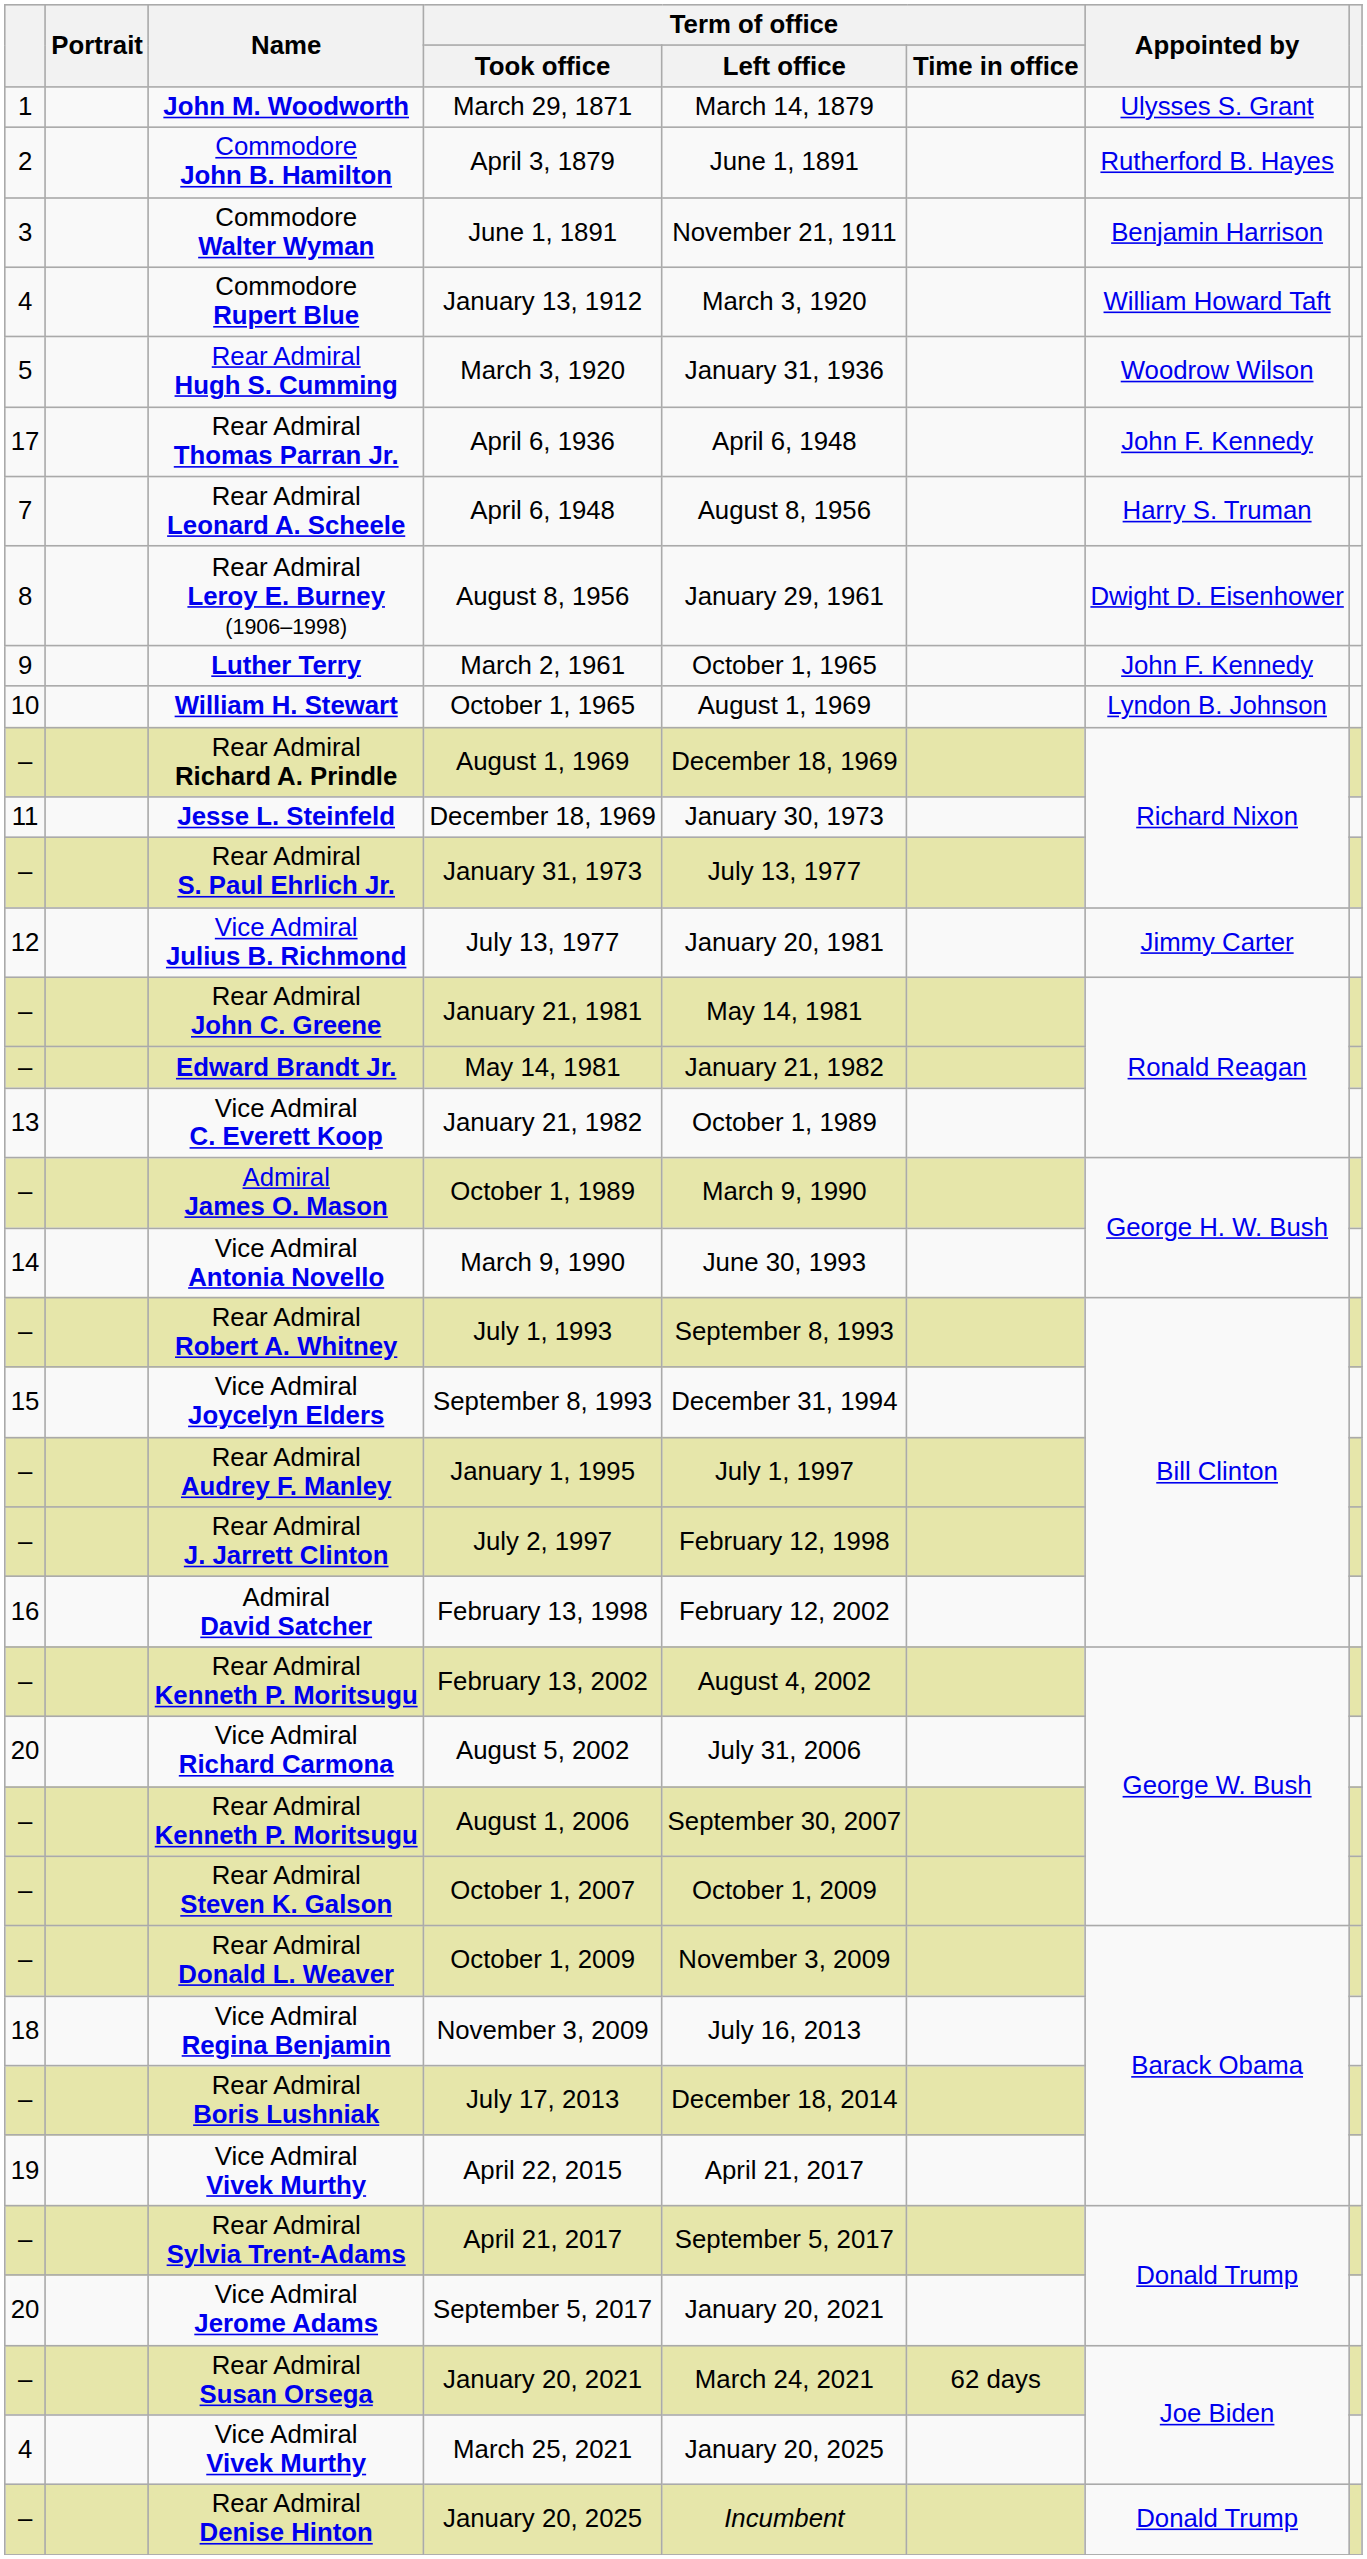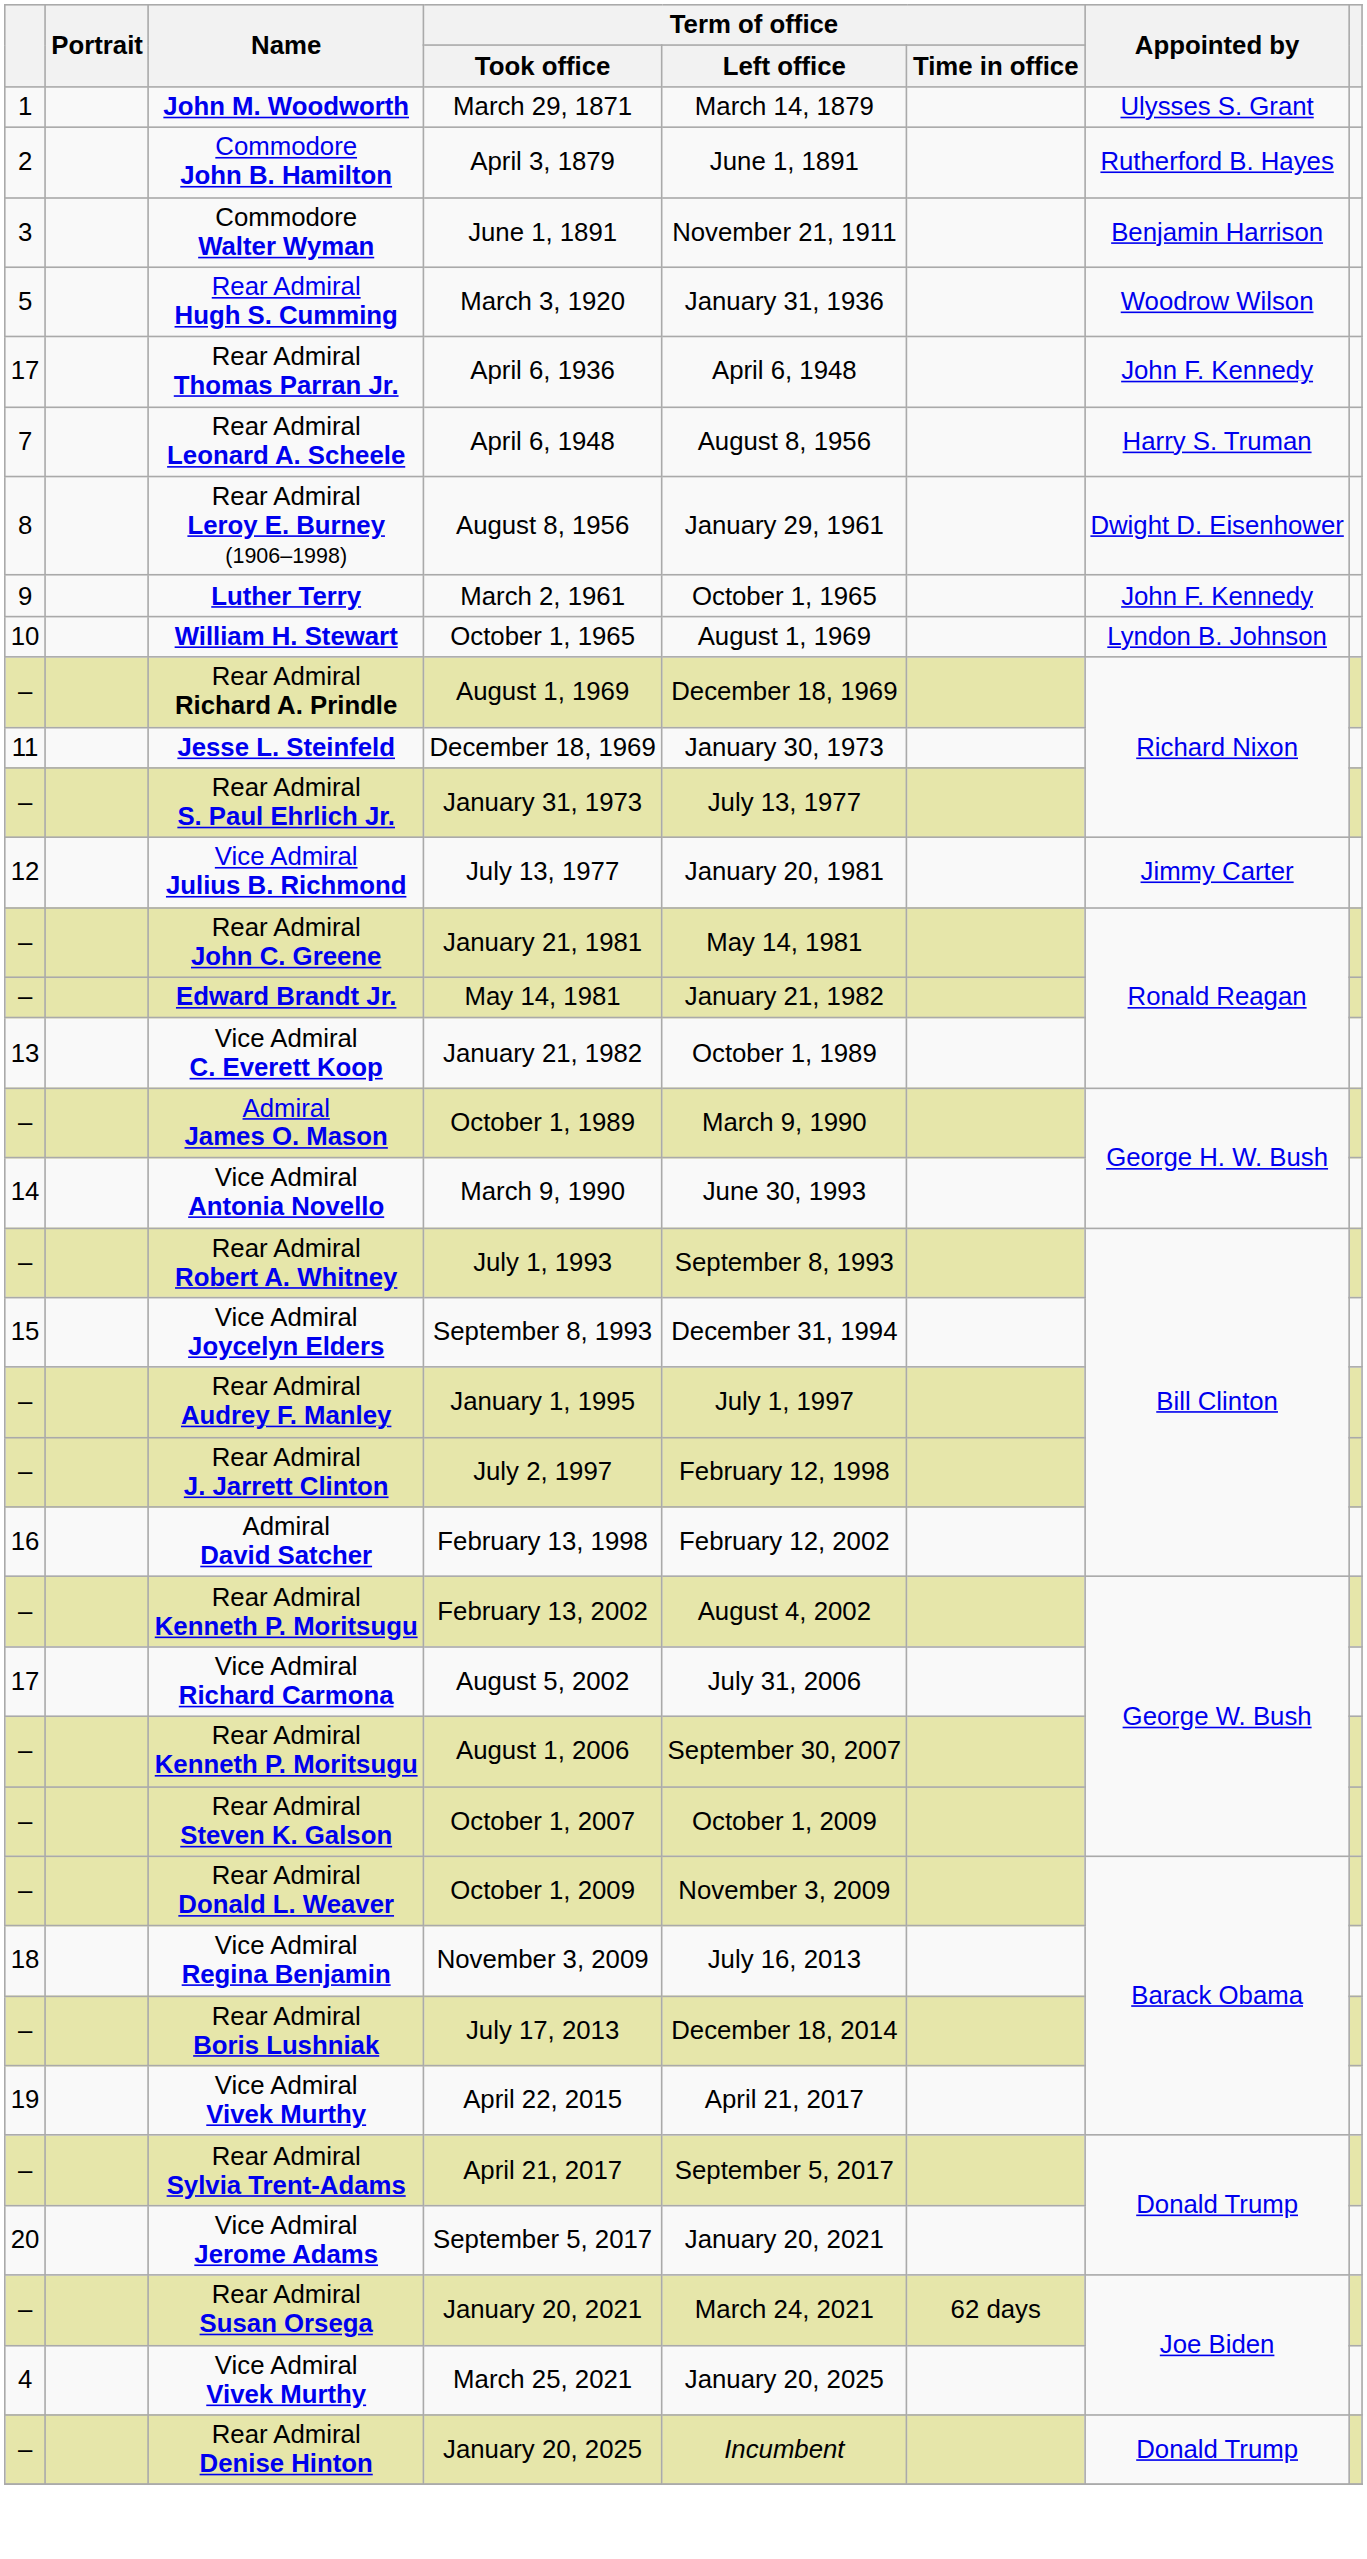 <table class="wikitable" style="text-align:center">
 <tr>
 <th rowspan=2></th>
 <th rowspan=2>Portrait</th>
 <th rowspan=2>Name<br></th>
 <th colspan=3>Term of office</th>
 <th rowspan=2>Appointed by<br></th>
 <th rowspan=2></th>
 </tr>
 <tr>
 <th>Took office</th>
 <th>Left office</th>
 <th>Time in office</th>
 </tr>
 <tr>
 <td>1</td>
 <td></td>
 <td><strong><a href='#'>John M. Woodworth</a></strong><br></td>
 <td>March 29, 1871</td>
 <td>March 14, 1879</td>
 <td></td>
 <td><a href='#'>Ulysses S. Grant</a><br></td>
 <td></td>
 </tr>
 <tr>
 <td>2</td>
 <td></td>
 <td><a href='#'>Commodore</a><br><strong><a href='#'>John B. Hamilton</a></strong><br></td>
 <td>April 3, 1879</td>
 <td>June 1, 1891</td>
 <td></td>
 <td><a href='#'>Rutherford B. Hayes</a><br></td>
 <td></td>
 </tr>
 <tr>
 <td>3</td>
 <td></td>
 <td>Commodore<br><strong><a href='#'>Walter Wyman</a></strong><br></td>
 <td>June 1, 1891</td>
 <td>November 21, 1911</td>
 <td></td>
 <td><a href='#'>Benjamin Harrison</a><br></td>
-<td></td>
-</tr>
-<tr>
-<td>4</td>
-<td></td>
-<td>Commodore<br><strong><a href='#'>Rupert Blue</a></strong><br></td>
-<td>January 13, 1912</td>
-<td>March 3, 1920</td>
-<td></td>
-<td><a href='#'>William Howard Taft</a><br></td>
 <td></td>
 </tr>
 <tr>
 <td>5</td>
 <td></td>
 <td><a href='#'>Rear Admiral</a><br><strong><a href='#'>Hugh S. Cumming</a></strong><br></td>
 <td>March 3, 1920</td>
 <td>January 31, 1936</td>
 <td></td>
 <td><a href='#'>Woodrow Wilson</a><br></td>
 <td></td>
 </tr>
 <tr>
 <td>17</td>
 <td></td>
 <td>Rear Admiral<br><strong><a href='#'>Thomas Parran Jr.</a></strong><br></td>
 <td>April 6, 1936</td>
 <td>April 6, 1948</td>
 <td></td>
 <td><a href='#'>John F. Kennedy</a><br></td>
 <td></td>
 </tr>
 <tr>
 <td>7</td>
 <td></td>
 <td>Rear Admiral<br><strong><a href='#'>Leonard A. Scheele</a></strong><br></td>
 <td>April 6, 1948</td>
 <td>August 8, 1956</td>
 <td></td>
 <td><a href='#'>Harry S. Truman</a><br></td>
 <td></td>
 </tr>
 <tr>
 <td>8</td>
 <td></td>
 <td>Rear Admiral<br><strong><a href='#'>Leroy E. Burney</a></strong><br><small>(1906–1998)</small></td>
 <td>August 8, 1956</td>
 <td>January 29, 1961</td>
 <td></td>
 <td><a href='#'>Dwight D. Eisenhower</a><br></td>
 <td></td>
 </tr>
 <tr>
 <td>9</td>
 <td></td>
 <td><strong><a href='#'>Luther Terry</a></strong><br></td>
 <td>March 2, 1961</td>
 <td>October 1, 1965</td>
 <td></td>
 <td><a href='#'>John F. Kennedy</a><br></td>
 <td></td>
 </tr>
 <tr>
 <td>10</td>
 <td></td>
 <td><strong><a href='#'>William H. Stewart</a></strong><br></td>
 <td>October 1, 1965</td>
 <td>August 1, 1969</td>
 <td></td>
 <td><a href='#'>Lyndon B. Johnson</a><br></td>
 <td></td>
 </tr>
 <tr>
 <td style="background:#e6e6aa;">–</td>
 <td style="background:#e6e6aa;"></td>
 <td style="background:#e6e6aa;">Rear Admiral<br><strong>Richard A. Prindle</strong><br></td>
 <td style="background:#e6e6aa;">August 1, 1969</td>
 <td style="background:#e6e6aa;">December 18, 1969</td>
 <td style="background:#e6e6aa;"></td>
 <td rowspan=3><a href='#'>Richard Nixon</a><br></td>
 <td style="background:#e6e6aa;"></td>
 </tr>
 <tr>
 <td>11</td>
 <td></td>
 <td><strong><a href='#'>Jesse L. Steinfeld</a></strong><br></td>
 <td>December 18, 1969</td>
 <td>January 30, 1973</td>
 <td></td>
 <td></td>
 </tr>
 <tr style="background:#e6e6aa;">
 <td>–</td>
 <td></td>
 <td>Rear Admiral<br><strong><a href='#'>S. Paul Ehrlich Jr.</a></strong><br></td>
 <td>January 31, 1973</td>
 <td>July 13, 1977</td>
 <td></td>
 <td></td>
 </tr>
 <tr>
 <td>12</td>
 <td></td>
 <td><a href='#'>Vice Admiral</a><br><strong><a href='#'>Julius B. Richmond</a></strong><br></td>
 <td>July 13, 1977</td>
 <td>January 20, 1981</td>
 <td></td>
 <td><a href='#'>Jimmy Carter</a><br></td>
 <td></td>
 </tr>
 <tr>
 <td style="background:#e6e6aa;">–</td>
 <td style="background:#e6e6aa;"></td>
 <td style="background:#e6e6aa;">Rear Admiral<br><strong><a href='#'>John C. Greene</a></strong><br></td>
 <td style="background:#e6e6aa;">January 21, 1981</td>
 <td style="background:#e6e6aa;">May 14, 1981</td>
 <td style="background:#e6e6aa;"></td>
 <td rowspan=3><a href='#'>Ronald Reagan</a><br></td>
 <td style="background:#e6e6aa;"></td>
 </tr>
 <tr style="background:#e6e6aa;">
 <td>–</td>
 <td></td>
 <td><strong><a href='#'>Edward Brandt Jr.</a></strong><br></td>
 <td>May 14, 1981</td>
 <td>January 21, 1982</td>
 <td></td>
 <td></td>
 </tr>
 <tr>
 <td>13</td>
 <td></td>
 <td>Vice Admiral<br><strong><a href='#'>C. Everett Koop</a></strong><br></td>
 <td>January 21, 1982</td>
 <td>October 1, 1989</td>
 <td></td>
 <td></td>
 </tr>
 <tr>
 <td style="background:#e6e6aa;">–</td>
 <td style="background:#e6e6aa;"></td>
 <td style="background:#e6e6aa;"><a href='#'>Admiral</a><br><strong><a href='#'>James O. Mason</a></strong><br></td>
 <td style="background:#e6e6aa;">October 1, 1989</td>
 <td style="background:#e6e6aa;">March 9, 1990</td>
 <td style="background:#e6e6aa;"></td>
 <td rowspan=2><a href='#'>George H. W. Bush</a><br></td>
 <td style="background:#e6e6aa;"></td>
 </tr>
 <tr>
 <td>14</td>
 <td></td>
 <td>Vice Admiral<br><strong><a href='#'>Antonia Novello</a></strong><br></td>
 <td>March 9, 1990</td>
 <td>June 30, 1993</td>
 <td></td>
 <td></td>
 </tr>
 <tr>
 <td style="background:#e6e6aa;">–</td>
 <td style="background:#e6e6aa;"></td>
 <td style="background:#e6e6aa;">Rear Admiral<br><strong><a href='#'>Robert A. Whitney</a></strong><br></td>
 <td style="background:#e6e6aa;">July 1, 1993</td>
 <td style="background:#e6e6aa;">September 8, 1993</td>
 <td style="background:#e6e6aa;"></td>
 <td rowspan=5><a href='#'>Bill Clinton</a><br></td>
 <td style="background:#e6e6aa;"></td>
 </tr>
 <tr>
 <td>15</td>
 <td></td>
 <td>Vice Admiral<br><strong><a href='#'>Joycelyn Elders</a></strong><br></td>
 <td>September 8, 1993</td>
 <td>December 31, 1994</td>
 <td></td>
 <td></td>
 </tr>
 <tr style="background:#e6e6aa;">
 <td>–</td>
 <td></td>
 <td>Rear Admiral<br><strong><a href='#'>Audrey F. Manley</a></strong><br></td>
 <td>January 1, 1995</td>
 <td>July 1, 1997</td>
 <td></td>
 <td></td>
 </tr>
 <tr style="background:#e6e6aa;">
 <td>–</td>
 <td></td>
 <td>Rear Admiral<br><strong><a href='#'>J. Jarrett Clinton</a></strong><br></td>
 <td>July 2, 1997</td>
 <td>February 12, 1998</td>
 <td></td>
 <td></td>
 </tr>
 <tr>
 <td>16</td>
 <td></td>
 <td>Admiral<br><strong><a href='#'>David Satcher</a></strong><br></td>
 <td>February 13, 1998</td>
 <td>February 12, 2002</td>
 <td></td>
 <td></td>
 </tr>
 <tr>
 <td style="background:#e6e6aa;">–</td>
 <td style="background:#e6e6aa;"></td>
 <td style="background:#e6e6aa;">Rear Admiral<br><strong><a href='#'>Kenneth P. Moritsugu</a></strong><br></td>
 <td style="background:#e6e6aa;">February 13, 2002</td>
 <td style="background:#e6e6aa;">August 4, 2002</td>
 <td style="background:#e6e6aa;"></td>
 <td rowspan=4><a href='#'>George W. Bush</a><br></td>
 <td style="background:#e6e6aa;"></td>
 </tr>
 <tr>
-<td>20</td>
+<td>17</td>
 <td></td>
 <td>Vice Admiral<br><strong><a href='#'>Richard Carmona</a></strong><br></td>
 <td>August 5, 2002</td>
 <td>July 31, 2006</td>
 <td></td>
 <td></td>
 </tr>
 <tr style="background:#e6e6aa;">
 <td>–</td>
 <td></td>
 <td>Rear Admiral<br><strong><a href='#'>Kenneth P. Moritsugu</a></strong><br></td>
 <td>August 1, 2006</td>
 <td>September 30, 2007</td>
 <td></td>
 <td></td>
 </tr>
 <tr style="background:#e6e6aa;">
 <td>–</td>
 <td></td>
 <td>Rear Admiral<br><strong><a href='#'>Steven K. Galson</a></strong><br></td>
 <td>October 1, 2007</td>
 <td>October 1, 2009</td>
 <td></td>
 <td></td>
 </tr>
 <tr>
 <td style="background:#e6e6aa;">–</td>
 <td style="background:#e6e6aa;"></td>
 <td style="background:#e6e6aa;">Rear Admiral<br><strong><a href='#'>Donald L. Weaver</a></strong><br></td>
 <td style="background:#e6e6aa;">October 1, 2009</td>
 <td style="background:#e6e6aa;">November 3, 2009</td>
 <td style="background:#e6e6aa;"></td>
 <td rowspan=4><a href='#'>Barack Obama</a><br></td>
 <td style="background:#e6e6aa;"></td>
 </tr>
 <tr>
 <td>18</td>
 <td></td>
 <td>Vice Admiral<br><strong><a href='#'>Regina Benjamin</a></strong><br></td>
 <td>November 3, 2009</td>
 <td>July 16, 2013</td>
 <td></td>
 <td></td>
 </tr>
 <tr style="background:#e6e6aa;">
 <td>–</td>
 <td></td>
 <td>Rear Admiral<br><strong><a href='#'>Boris Lushniak</a></strong><br></td>
 <td>July 17, 2013</td>
 <td>December 18, 2014</td>
 <td></td>
 <td></td>
 </tr>
 <tr>
 <td>19</td>
 <td></td>
 <td>Vice Admiral<br><strong><a href='#'>Vivek Murthy</a></strong><br></td>
 <td>April 22, 2015</td>
 <td>April 21, 2017</td>
 <td></td>
 <td></td>
 </tr>
 <tr>
 <td style="background:#e6e6aa;">–</td>
 <td style="background:#e6e6aa;"></td>
 <td style="background:#e6e6aa;">Rear Admiral<br><strong><a href='#'>Sylvia Trent-Adams</a></strong><br></td>
 <td style="background:#e6e6aa;">April 21, 2017</td>
 <td style="background:#e6e6aa;">September 5, 2017</td>
 <td style="background:#e6e6aa;"></td>
 <td rowspan="2"><a href='#'>Donald Trump</a><br></td>
 <td style="background:#e6e6aa;"></td>
 </tr>
 <tr>
 <td>20</td>
 <td></td>
 <td>Vice Admiral<br><strong><a href='#'>Jerome Adams</a></strong><br></td>
 <td>September 5, 2017</td>
 <td>January 20, 2021</td>
 <td></td>
 <td></td>
 </tr>
 <tr>
 <td style="background:#e6e6aa;">–</td>
 <td style="background:#e6e6aa;"></td>
 <td style="background:#e6e6aa;">Rear Admiral<br><strong><a href='#'>Susan Orsega</a></strong><br></td>
 <td style="background:#e6e6aa;">January 20, 2021</td>
 <td style="background:#e6e6aa;">March 24, 2021</td>
 <td style="background:#e6e6aa;">62 days</td>
 <td rowspan="2"><a href='#'>Joe Biden</a><br></td>
 <td style="background:#e6e6aa;"></td>
 </tr>
 <tr>
 <td>4</td>
 <td></td>
 <td>Vice Admiral<br><strong><a href='#'>Vivek Murthy</a></strong><br></td>
 <td>March 25, 2021</td>
 <td>January 20, 2025</td>
 <td></td>
 <td></td>
 </tr>
 <tr>
 <td style="background:#e6e6aa;">–</td>
 <td style="background:#e6e6aa;"></td>
 <td style="background:#e6e6aa;">Rear Admiral<br><strong><a href='#'>Denise Hinton</a></strong><br></td>
 <td style="background:#e6e6aa;">January 20, 2025</td>
 <td style="background:#e6e6aa;"><em>Incumbent</em></td>
 <td style="background:#e6e6aa;"></td>
 <td><a href='#'>Donald Trump</a><br></td>
 <td style="background:#e6e6aa;"></td>
 </tr>
 <tr>
 </tr>
 </table>
